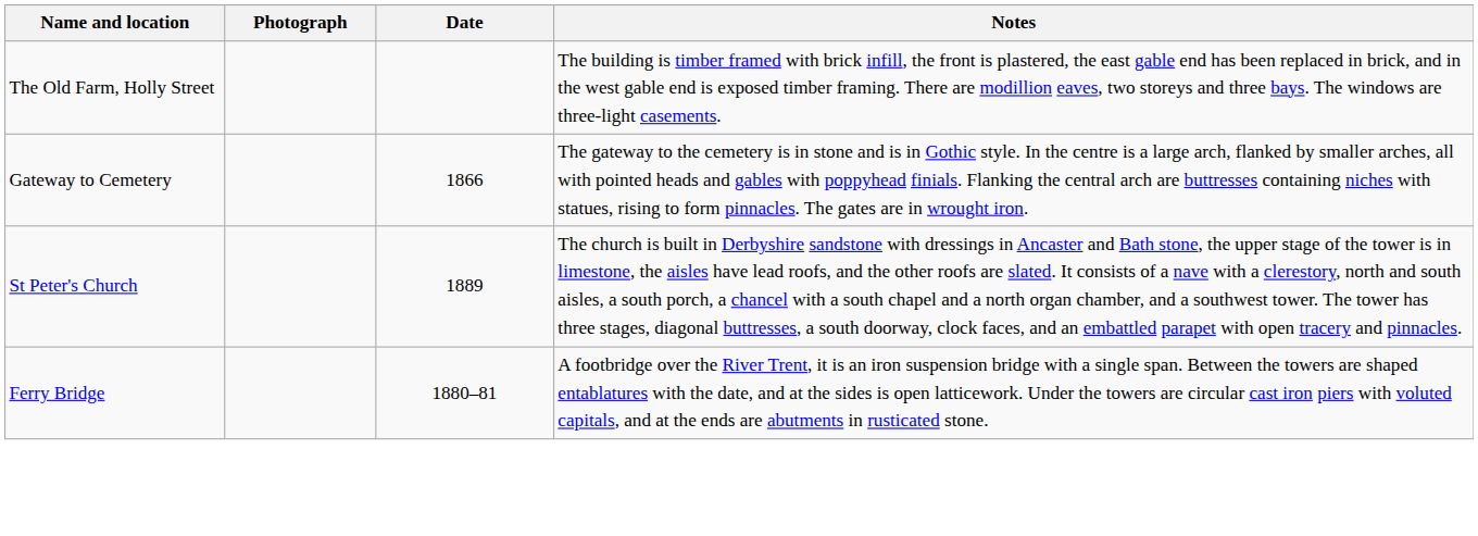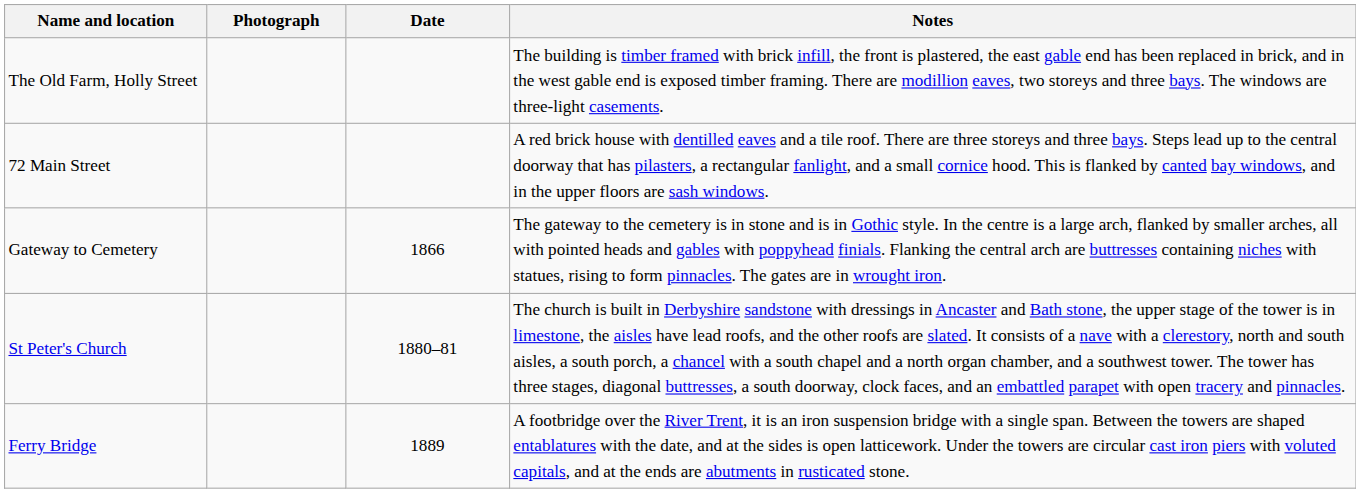 <table class="wikitable sortable plainrowheaders" style="width:100%;border:0px;text-align:left;line-height:150%;">
 <tr>
 <th scope="col"  style="width:150px">Name and location</th>
 <th scope="col"  style="width:100px" class="unsortable">Photograph</th>
 <th scope="col"  style="width:120px">Date</th>
 <th scope="col"  style="width:650px" class="unsortable">Notes</th>
 </tr>
 <tr>
 <td>The Old Farm, Holly Street<br><small></small></td>
 <td></td>
 <td align="center"></td>
 <td>The building is <a href='#'>timber framed</a> with brick <a href='#'>infill</a>, the front is plastered, the east <a href='#'>gable</a> end has been replaced in brick, and in the west gable end is exposed timber framing.  There are <a href='#'>modillion</a> <a href='#'>eaves</a>, two storeys and three <a href='#'>bays</a>.  The windows are three-light <a href='#'>casements</a>.</td>
 </tr>
 <tr>
+<td>72 Main Street<br><small></small></td>
+<td></td>
+<td align="center"></td>
+<td>A red brick house with <a href='#'>dentilled</a> <a href='#'>eaves</a> and a tile roof.  There are three storeys and three <a href='#'>bays</a>.  Steps lead up to the central doorway that has <a href='#'>pilasters</a>, a rectangular <a href='#'>fanlight</a>, and a small <a href='#'>cornice</a> hood.  This is flanked by <a href='#'>canted</a> <a href='#'>bay windows</a>, and in the upper floors are <a href='#'>sash windows</a>.</td>
+</tr>
+<tr>
 <td>Gateway to Cemetery<br><small></small></td>
 <td></td>
 <td align="center">1866</td>
 <td>The gateway to the cemetery is in stone and is in <a href='#'>Gothic</a> style.  In the centre is a large arch, flanked by smaller arches, all with pointed heads and <a href='#'>gables</a> with <a href='#'>poppyhead</a> <a href='#'>finials</a>.  Flanking the central arch are <a href='#'>buttresses</a> containing <a href='#'>niches</a> with statues, rising to form <a href='#'>pinnacles</a>.  The gates are in <a href='#'>wrought iron</a>.</td>
 </tr>
 <tr>
 <td><a href='#'>St Peter's Church</a><br><small></small></td>
 <td></td>
-<td align="center">1889</td>
+<td align="center">1880–81</td>
 <td>The church is built in <a href='#'>Derbyshire</a> <a href='#'>sandstone</a> with dressings in <a href='#'>Ancaster</a> and <a href='#'>Bath stone</a>, the upper stage of the tower is in <a href='#'>limestone</a>, the <a href='#'>aisles</a> have lead roofs, and the other roofs are <a href='#'>slated</a>.  It consists of a <a href='#'>nave</a> with a <a href='#'>clerestory</a>, north and south aisles, a south porch, a <a href='#'>chancel</a> with a south chapel and a north organ chamber, and a southwest tower.  The tower has three stages, diagonal <a href='#'>buttresses</a>, a south doorway, clock faces, and an <a href='#'>embattled</a> <a href='#'>parapet</a> with open <a href='#'>tracery</a> and <a href='#'>pinnacles</a>.</td>
 </tr>
 <tr>
 <td><a href='#'>Ferry Bridge</a><br><small></small></td>
 <td></td>
-<td align="center">1880–81</td>
+<td align="center">1889</td>
 <td>A footbridge over the <a href='#'>River Trent</a>, it is an iron suspension bridge with a single span.  Between the towers are shaped <a href='#'>entablatures</a> with the date, and at the sides is open latticework.  Under the towers are circular <a href='#'>cast iron</a> <a href='#'>piers</a> with <a href='#'>voluted</a> <a href='#'>capitals</a>, and at the ends are <a href='#'>abutments</a> in <a href='#'>rusticated</a> stone.</td>
 </tr>
 <tr>
 </tr>
 </table>
